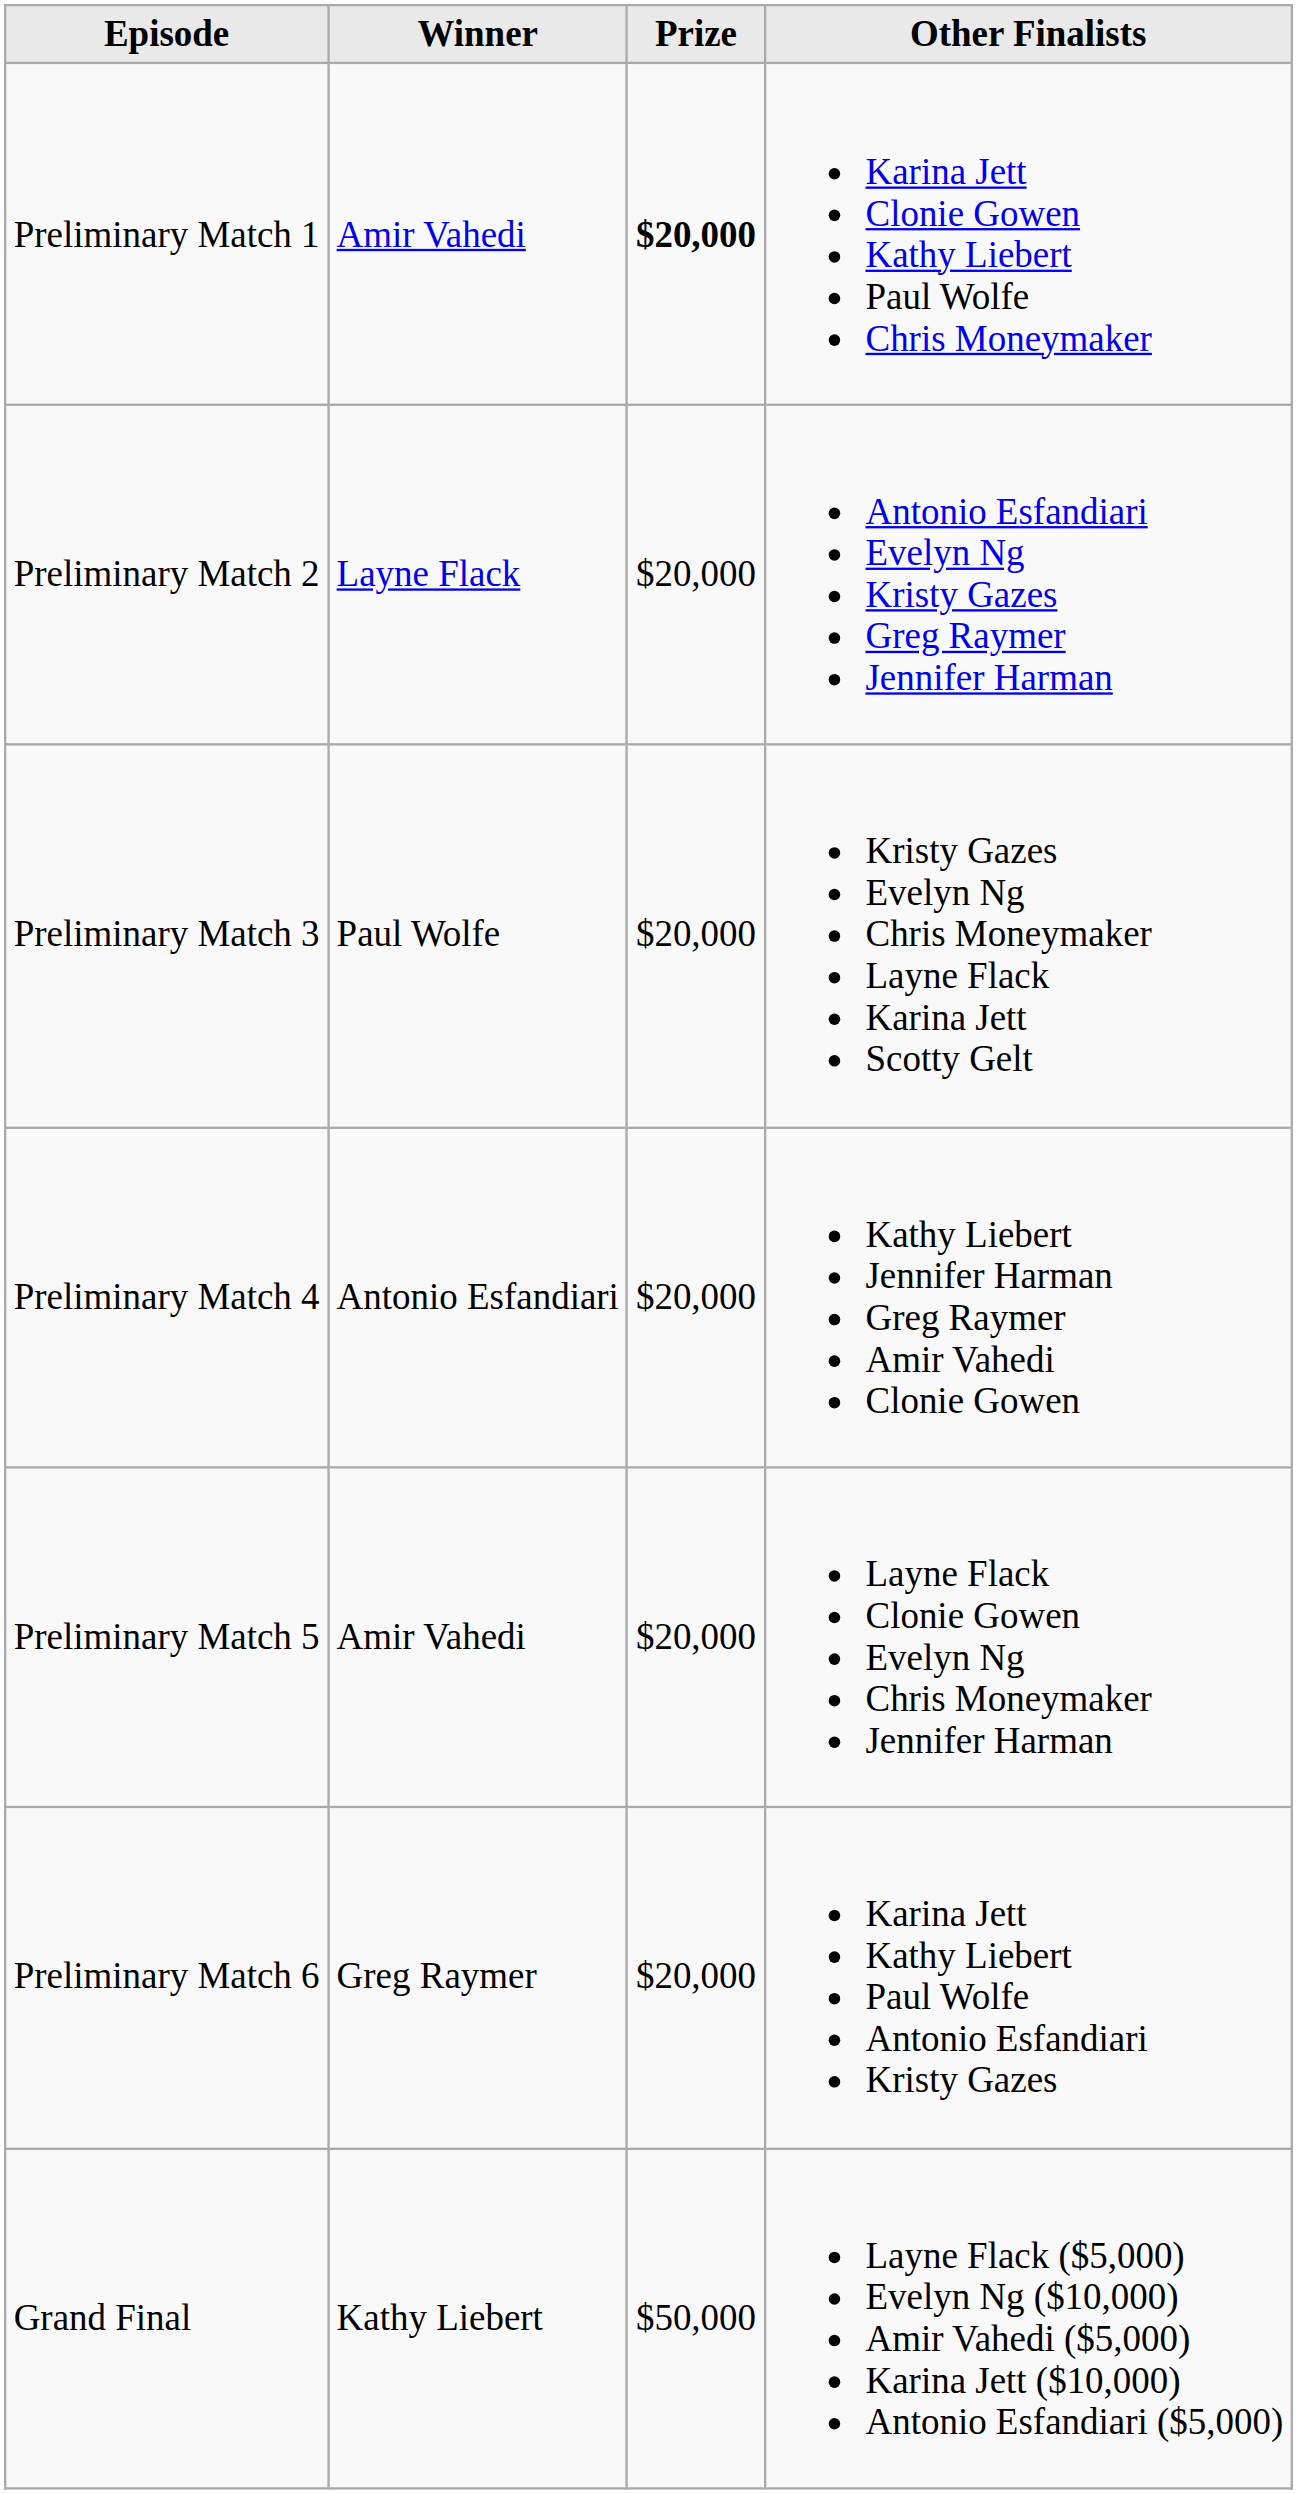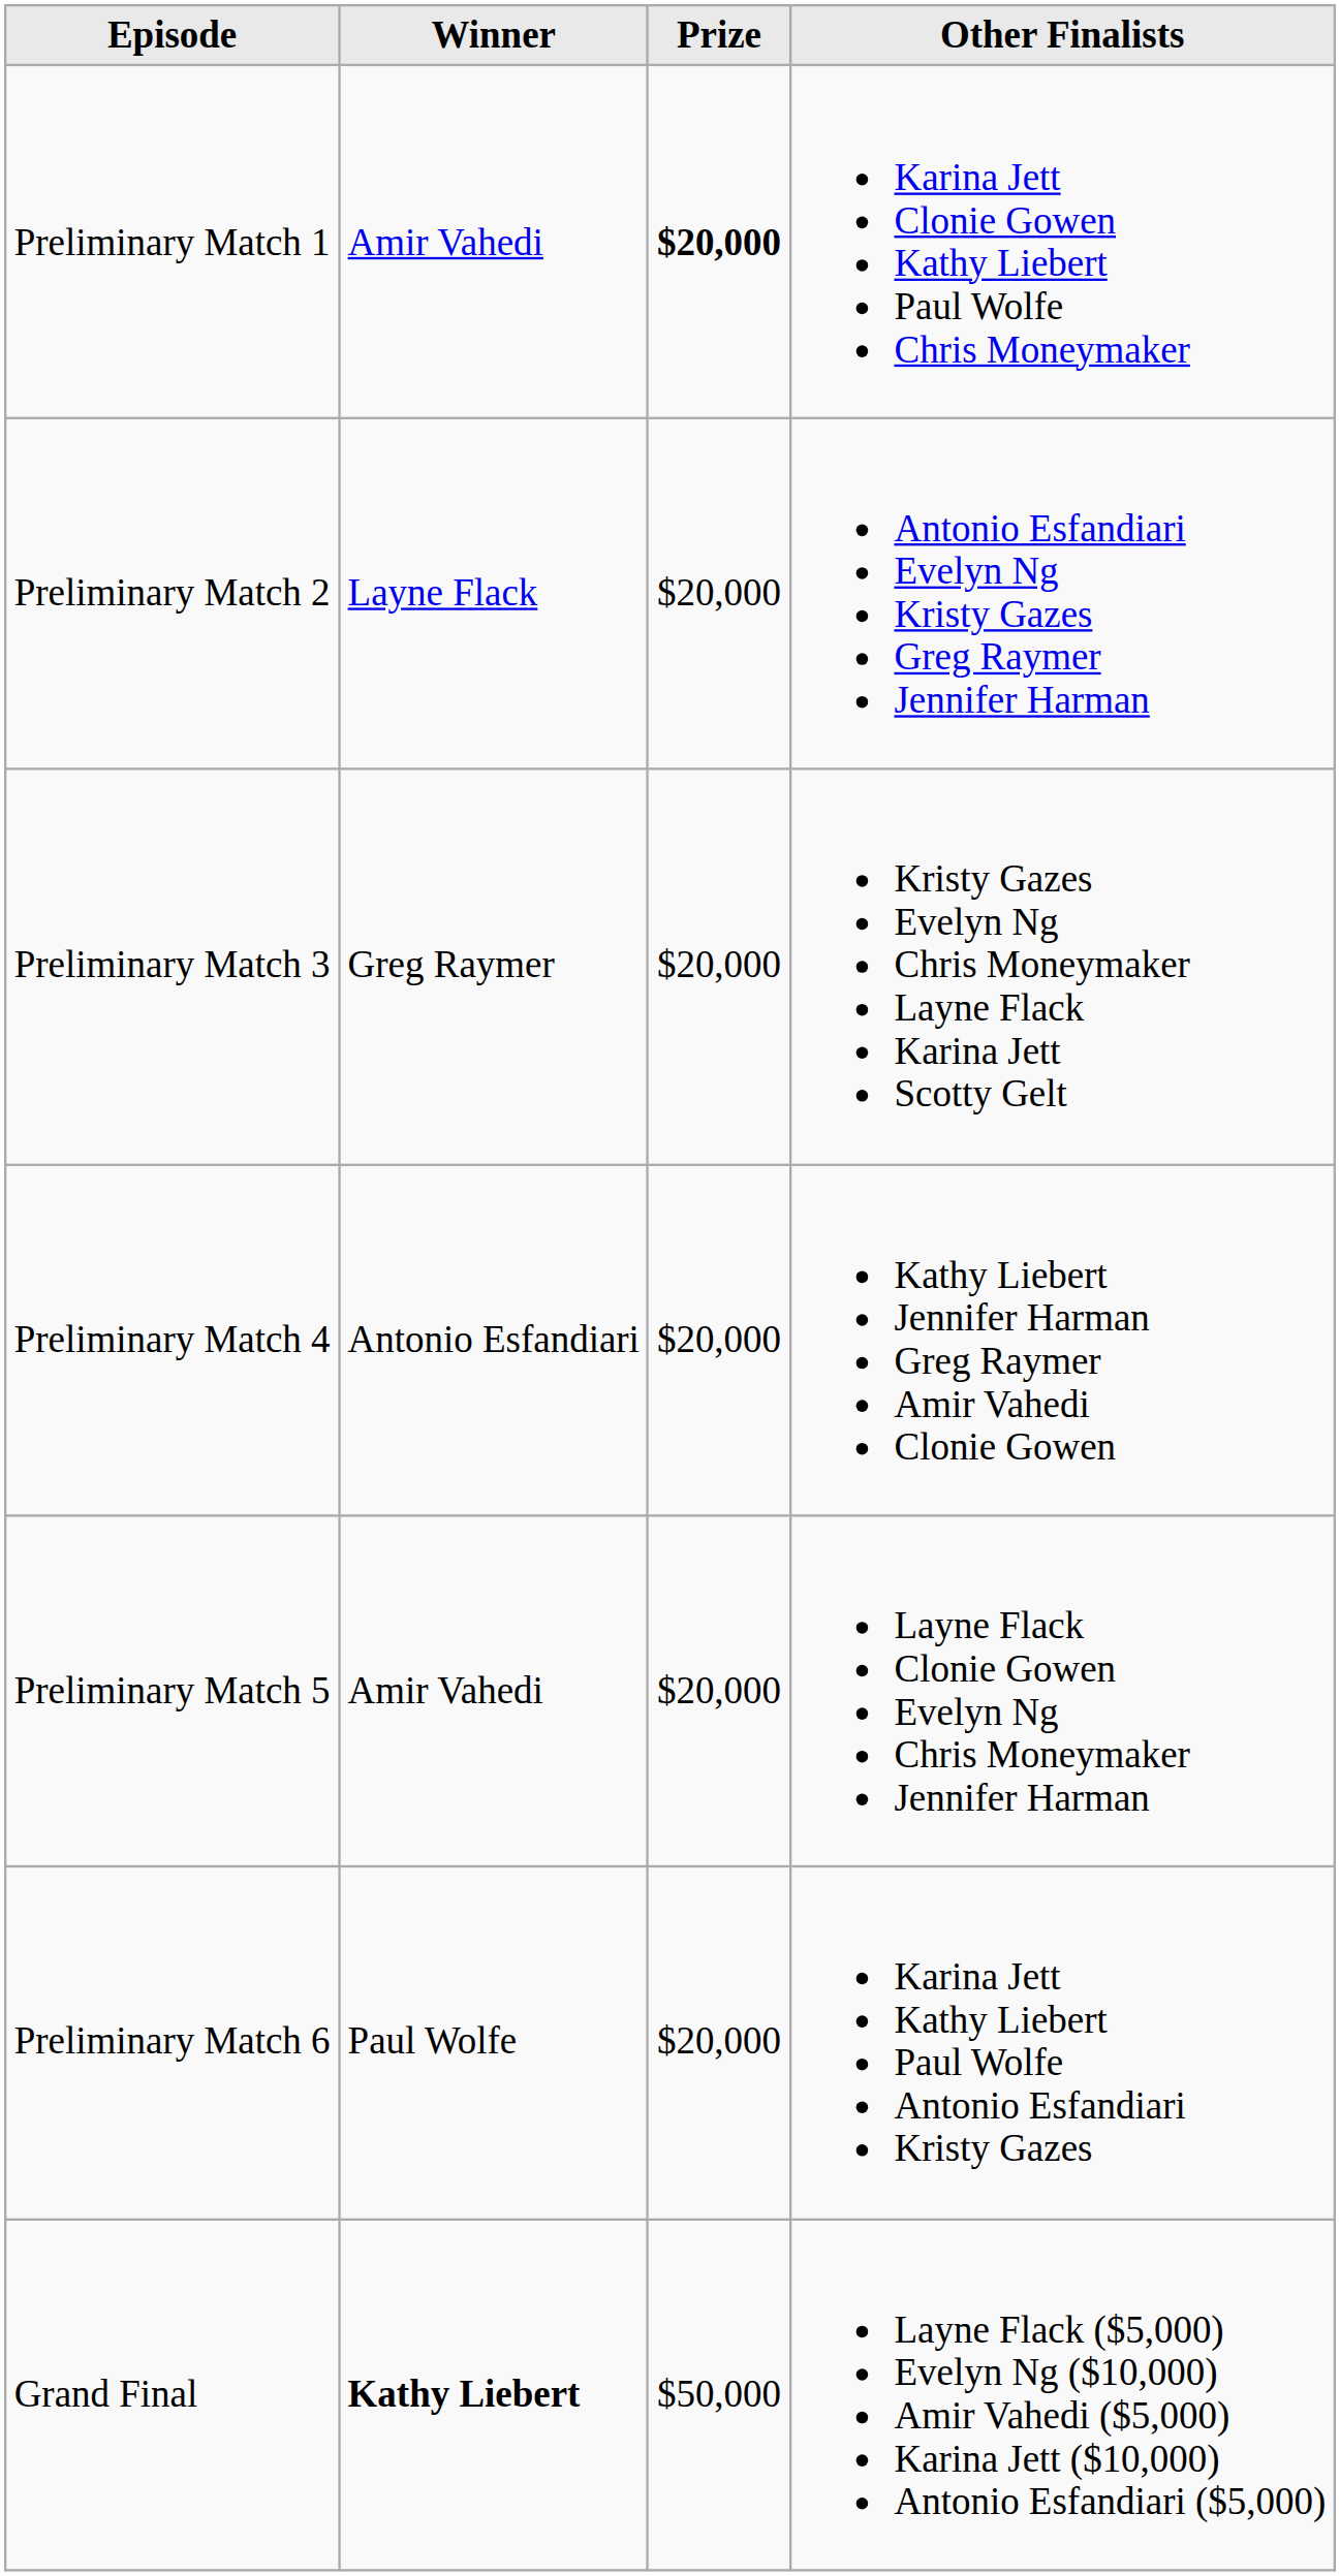 <table class="wikitable">
 <tr>
 <th style="background: #E9E9E9;">Episode</th>
 <th style="background: #E9E9E9;">Winner</th>
 <th style="background: #E9E9E9;">Prize</th>
 <th style="background: #E9E9E9;">Other Finalists</th>
 </tr>
 <tr>
 <td>Preliminary Match 1</td>
 <td><a href='#'>Amir Vahedi</a></td>
 <td><strong>$20,000</strong></td>
 <td><br><ul><li><a href='#'>Karina Jett</a></li><li><a href='#'>Clonie Gowen</a></li><li><a href='#'>Kathy Liebert</a></li><li>Paul Wolfe</li><li><a href='#'>Chris Moneymaker</a></li></ul></td>
 </tr>
 <tr>
 <td>Preliminary Match 2</td>
 <td><a href='#'>Layne Flack</a></td>
 <td>$20,000</td>
 <td><br><ul><li><a href='#'>Antonio Esfandiari</a></li><li><a href='#'>Evelyn Ng</a></li><li><a href='#'>Kristy Gazes</a></li><li><a href='#'>Greg Raymer</a></li><li><a href='#'>Jennifer Harman</a></li></ul></td>
 </tr>
 <tr>
 <td>Preliminary Match 3</td>
-<td>Paul Wolfe</td>
+<td>Greg Raymer</td>
 <td>$20,000</td>
 <td><br><ul><li>Kristy Gazes</li><li>Evelyn Ng</li><li>Chris Moneymaker</li><li>Layne Flack</li><li>Karina Jett</li><li>Scotty Gelt</li></ul></td>
 </tr>
 <tr>
 <td>Preliminary Match 4</td>
 <td>Antonio Esfandiari</td>
 <td>$20,000</td>
 <td><br><ul><li>Kathy Liebert</li><li>Jennifer Harman</li><li>Greg Raymer</li><li>Amir Vahedi</li><li>Clonie Gowen</li></ul></td>
 </tr>
 <tr>
 <td>Preliminary Match 5</td>
 <td>Amir Vahedi</td>
 <td>$20,000</td>
 <td><br><ul><li>Layne Flack</li><li>Clonie Gowen</li><li>Evelyn Ng</li><li>Chris Moneymaker</li><li>Jennifer Harman</li></ul></td>
 </tr>
 <tr>
 <td>Preliminary Match 6</td>
-<td>Greg Raymer</td>
+<td>Paul Wolfe</td>
 <td>$20,000</td>
 <td><br><ul><li>Karina Jett</li><li>Kathy Liebert</li><li>Paul Wolfe</li><li>Antonio Esfandiari</li><li>Kristy Gazes</li></ul></td>
 </tr>
 <tr>
 <td>Grand Final</td>
-<td>Kathy Liebert</td>
+<td><strong>Kathy Liebert</strong></td>
 <td>$50,000</td>
 <td><br><ul><li>Layne Flack ($5,000)</li><li>Evelyn Ng ($10,000)</li><li>Amir Vahedi ($5,000)</li><li>Karina Jett ($10,000)</li><li>Antonio Esfandiari ($5,000)</li></ul></td>
 </tr>
 </table>
